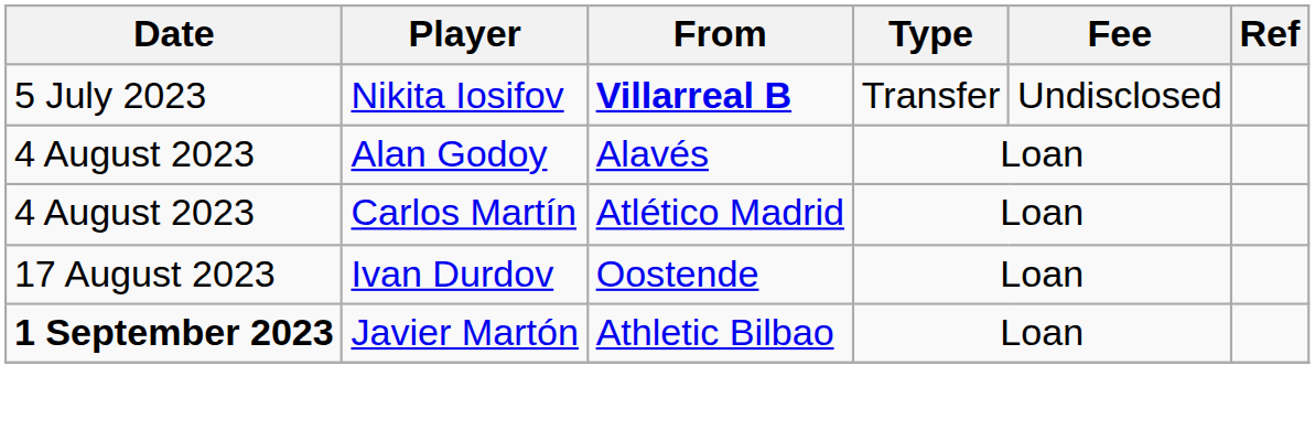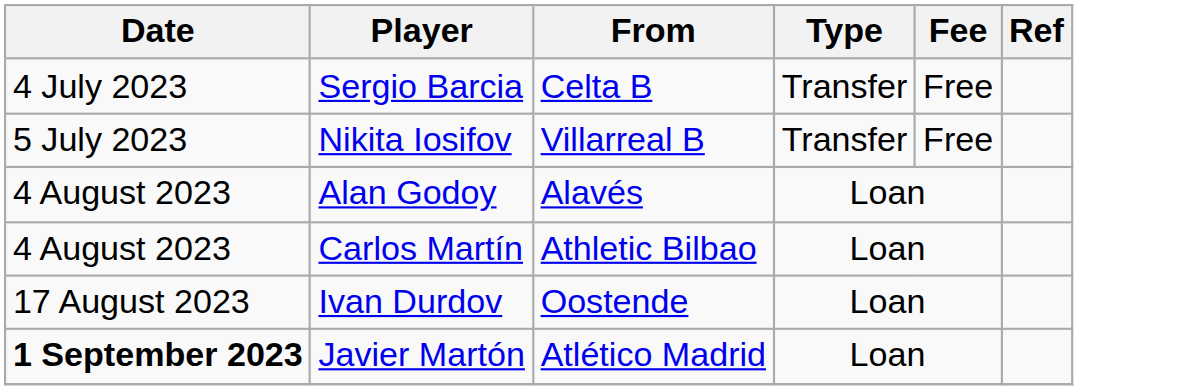 <table class="wikitable">
 <tr>
 <th>Date</th>
 <th>Player</th>
 <th>From</th>
 <th>Type</th>
 <th>Fee</th>
 <th>Ref</th>
 </tr>
 <tr>
+<td>4 July 2023</td>
+<td> <a href='#'>Sergio Barcia</a></td>
+<td><a href='#'>Celta B</a></td>
+<td>Transfer</td>
+<td>Free</td>
+<td></td>
+</tr>
+<tr>
 <td>5 July 2023</td>
 <td> <a href='#'>Nikita Iosifov</a></td>
-<td><strong><a href='#'>Villarreal B</a></strong></td>
+<td><a href='#'>Villarreal B</a></td>
 <td>Transfer</td>
-<td>Undisclosed</td>
+<td>Free</td>
 <td></td>
 </tr>
 <tr>
 <td>4 August 2023</td>
 <td> <a href='#'>Alan Godoy</a></td>
 <td><a href='#'>Alavés</a></td>
 <td colspan=2 align=center>Loan</td>
 <td></td>
 </tr>
 <tr>
 <td>4 August 2023</td>
 <td> <a href='#'>Carlos Martín</a></td>
-<td><a href='#'>Atlético Madrid</a></td>
+<td><a href='#'>Athletic Bilbao</a></td>
 <td colspan=2 align=center>Loan</td>
 <td></td>
 </tr>
 <tr>
 <td>17 August 2023</td>
 <td> <a href='#'>Ivan Durdov</a></td>
 <td> <a href='#'>Oostende</a></td>
 <td colspan=2 align=center>Loan</td>
 <td></td>
 </tr>
 <tr>
 <td><strong>1 September 2023</strong></td>
 <td> <a href='#'>Javier Martón</a></td>
-<td><a href='#'>Athletic Bilbao</a></td>
+<td><a href='#'>Atlético Madrid</a></td>
 <td colspan=2 align=center>Loan</td>
 <td></td>
 </tr>
 <tr>
 </tr>
 </table>
